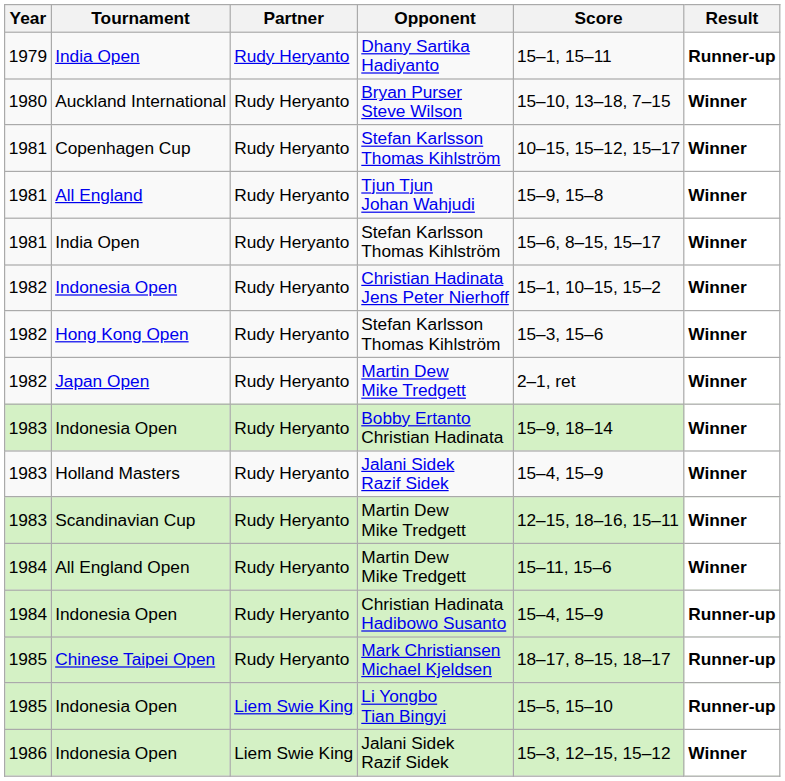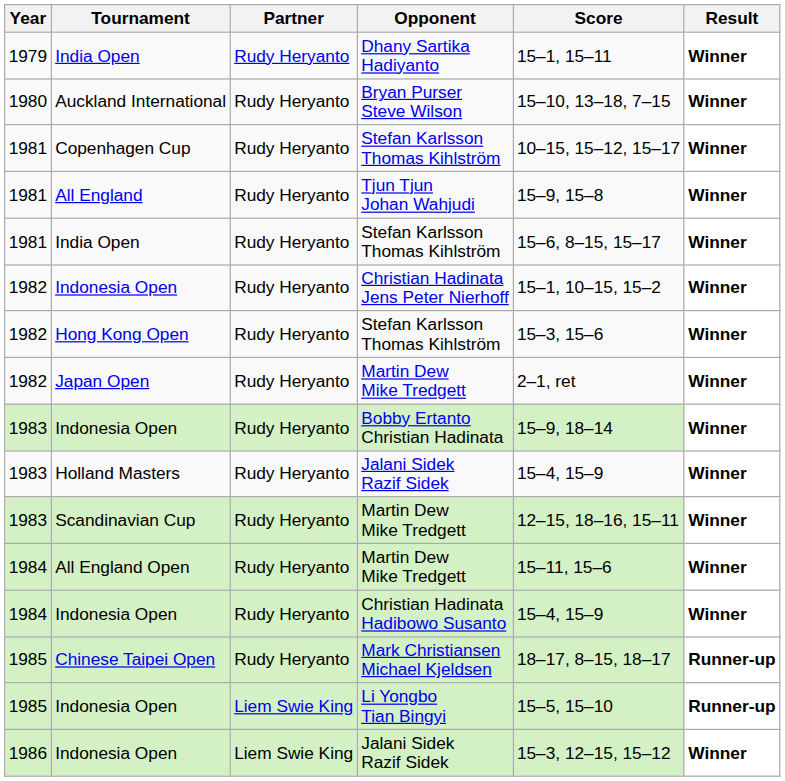 <table class="sortable wikitable" style="font-size: 90%">
 <tr>
 <th>Year</th>
 <th>Tournament</th>
 <th>Partner</th>
 <th>Opponent</th>
 <th>Score</th>
 <th>Result</th>
 </tr>
 <tr>
 <td align="center">1979</td>
 <td align="left"><a href='#'>India Open</a></td>
 <td align="left"> <a href='#'>Rudy Heryanto</a></td>
 <td align="left"> <a href='#'>Dhany Sartika</a><br> <a href='#'>Hadiyanto</a></td>
 <td align="left">15–1, 15–11</td>
-<td style="text-align:left; background:white"> <strong>Runner-up</strong></td>
+<td style="text-align:left; background:white"> <strong>Winner</strong></td>
 </tr>
 <tr>
 <td align="center">1980</td>
 <td align="left">Auckland International</td>
 <td align="left"> Rudy Heryanto</td>
 <td align="left"> <a href='#'>Bryan Purser</a><br> <a href='#'>Steve Wilson</a></td>
 <td align="left">15–10, 13–18, 7–15</td>
 <td style="text-align:left; background:white"> <strong>Winner</strong></td>
 </tr>
 <tr>
 <td align="center">1981</td>
 <td align="left">Copenhagen Cup</td>
 <td align="left"> Rudy Heryanto</td>
 <td align="left"> <a href='#'>Stefan Karlsson</a><br> <a href='#'>Thomas Kihlström</a></td>
 <td align="left">10–15, 15–12, 15–17</td>
 <td style="text-align:left; background:white"> <strong>Winner</strong></td>
 </tr>
 <tr>
 <td align="center">1981</td>
 <td align="left"><a href='#'>All England</a></td>
 <td align="left"> Rudy Heryanto</td>
 <td align="left"> <a href='#'>Tjun Tjun</a><br> <a href='#'>Johan Wahjudi</a></td>
 <td align="left">15–9, 15–8</td>
 <td style="text-align:left; background:white"> <strong>Winner</strong></td>
 </tr>
 <tr>
 <td align="center">1981</td>
 <td align="left">India Open</td>
 <td align="left"> Rudy Heryanto</td>
 <td align="left"> Stefan Karlsson<br> Thomas Kihlström</td>
 <td align="left">15–6, 8–15, 15–17</td>
 <td style="text-align:left; background:white"> <strong>Winner</strong></td>
 </tr>
 <tr>
 <td align="center">1982</td>
 <td align="left"><a href='#'>Indonesia Open</a></td>
 <td align="left"> Rudy Heryanto</td>
 <td align="left"> <a href='#'>Christian Hadinata</a><br> <a href='#'>Jens Peter Nierhoff</a></td>
 <td align="left">15–1, 10–15, 15–2</td>
 <td style="text-align:left; background:white"> <strong>Winner</strong></td>
 </tr>
 <tr>
 <td align="center">1982</td>
 <td align="left"><a href='#'>Hong Kong Open</a></td>
 <td align="left"> Rudy Heryanto</td>
 <td align="left"> Stefan Karlsson<br> Thomas Kihlström</td>
 <td align="left">15–3, 15–6</td>
 <td style="text-align:left; background:white"> <strong>Winner</strong></td>
 </tr>
 <tr>
 <td align="center">1982</td>
 <td align="left"><a href='#'>Japan Open</a></td>
 <td align="left"> Rudy Heryanto</td>
 <td align="left"> <a href='#'>Martin Dew</a><br> <a href='#'>Mike Tredgett</a></td>
 <td align="left">2–1, ret</td>
 <td style="text-align:left; background:white"> <strong>Winner</strong></td>
 </tr>
 <tr style="background:#D4F1C5">
 <td align="center">1983</td>
 <td align="left">Indonesia Open</td>
 <td align="left"> Rudy Heryanto</td>
 <td align="left"> <a href='#'>Bobby Ertanto</a><br> Christian Hadinata</td>
 <td align="left">15–9, 18–14</td>
 <td style="text-align:left; background:white"> <strong>Winner</strong></td>
 </tr>
 <tr>
 <td align="center">1983</td>
 <td align="left">Holland Masters</td>
 <td align="left"> Rudy Heryanto</td>
 <td align="left"> <a href='#'>Jalani Sidek</a><br> <a href='#'>Razif Sidek</a></td>
 <td align="left">15–4, 15–9</td>
 <td style="text-align:left; background:white"> <strong>Winner</strong></td>
 </tr>
 <tr style="background:#D4F1C5">
 <td align="center">1983</td>
 <td align="left">Scandinavian Cup</td>
 <td align="left"> Rudy Heryanto</td>
 <td align="left"> Martin Dew<br> Mike Tredgett</td>
 <td align="left">12–15, 18–16, 15–11</td>
 <td style="text-align:left; background:white"> <strong>Winner</strong></td>
 </tr>
 <tr style="background:#D4F1C5">
 <td align="center">1984</td>
 <td align="left">All England Open</td>
 <td align="left"> Rudy Heryanto</td>
 <td align="left"> Martin Dew<br> Mike Tredgett</td>
 <td align="left">15–11, 15–6</td>
 <td style="text-align:left; background:white"> <strong>Winner</strong></td>
 </tr>
 <tr style="background:#D4F1C5">
 <td align="center">1984</td>
 <td align="left">Indonesia Open</td>
 <td align="left"> Rudy Heryanto</td>
 <td align="left"> Christian Hadinata<br> <a href='#'>Hadibowo Susanto</a></td>
 <td align="left">15–4, 15–9</td>
-<td style="text-align:left; background:white"> <strong>Runner-up</strong></td>
+<td style="text-align:left; background:white"> <strong>Winner</strong></td>
 </tr>
 <tr style="background:#D4F1C5">
 <td align="center">1985</td>
 <td align="left"><a href='#'>Chinese Taipei Open</a></td>
 <td align="left"> Rudy Heryanto</td>
 <td align="left"> <a href='#'>Mark Christiansen</a><br> <a href='#'>Michael Kjeldsen</a></td>
 <td align="left">18–17, 8–15, 18–17</td>
 <td style="text-align:left; background:white"> <strong>Runner-up</strong></td>
 </tr>
 <tr style="background:#D4F1C5">
 <td align="center">1985</td>
 <td align="left">Indonesia Open</td>
 <td align="left"> <a href='#'>Liem Swie King</a></td>
 <td align="left"> <a href='#'>Li Yongbo</a> <br>  <a href='#'>Tian Bingyi</a></td>
 <td align="left">15–5, 15–10</td>
 <td style="text-align:left; background:white"> <strong>Runner-up</strong></td>
 </tr>
 <tr style="background:#D4F1C5">
 <td align="center">1986</td>
 <td align="left">Indonesia Open</td>
 <td align="left"> Liem Swie King</td>
 <td align="left"> Jalani Sidek<br> Razif Sidek</td>
 <td align="left">15–3, 12–15, 15–12</td>
 <td style="text-align:left; background:white"> <strong>Winner</strong></td>
 </tr>
 </table>
